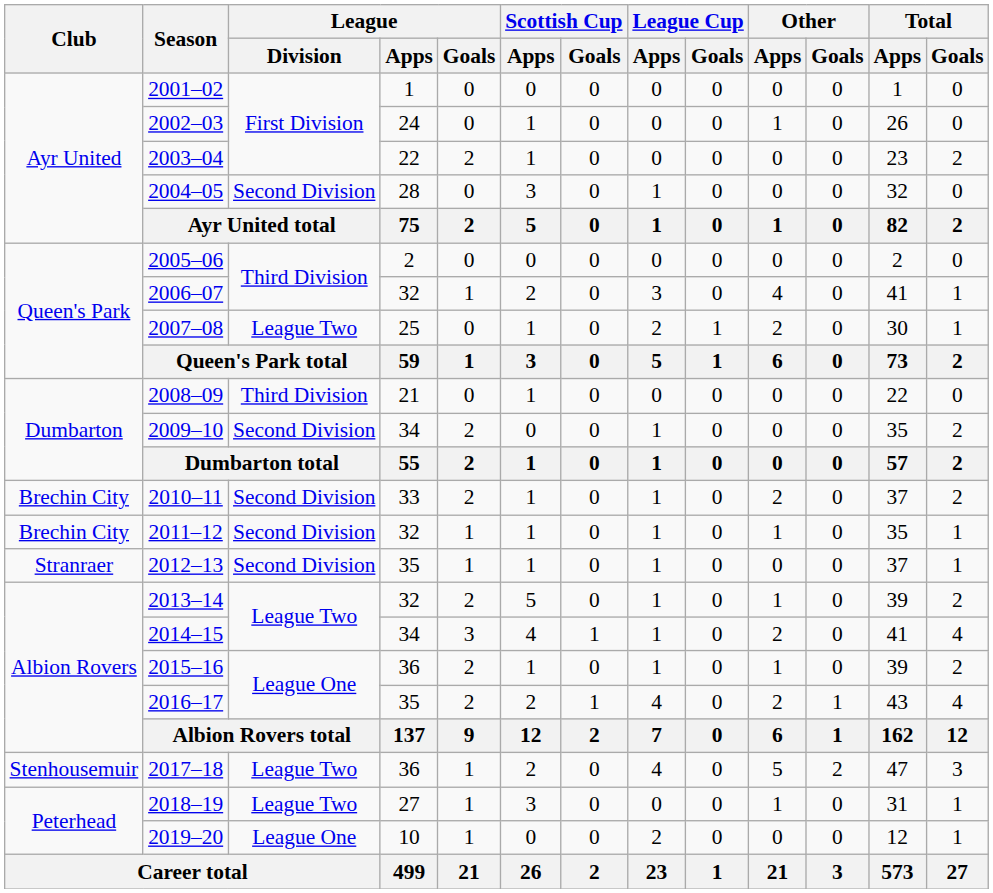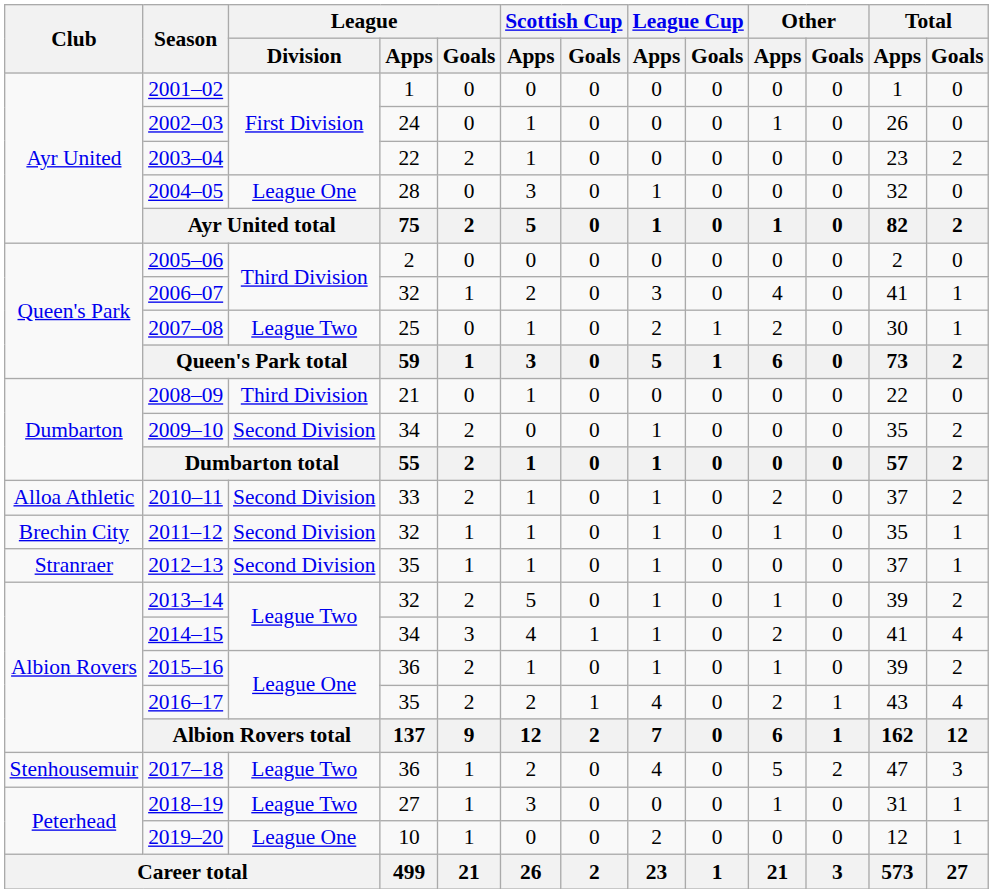 <table class="wikitable" style="text-align:center">
 <tr>
 <th rowspan="2">Club</th>
 <th rowspan="2">Season</th>
 <th colspan="3">League</th>
 <th colspan="2"><a href='#'>Scottish Cup</a></th>
 <th colspan="2"><a href='#'>League Cup</a></th>
 <th colspan="2">Other</th>
 <th colspan="2">Total</th>
 </tr>
 <tr>
 <th>Division</th>
 <th>Apps</th>
 <th>Goals</th>
 <th>Apps</th>
 <th>Goals</th>
 <th>Apps</th>
 <th>Goals</th>
 <th>Apps</th>
 <th>Goals</th>
 <th>Apps</th>
 <th>Goals</th>
 </tr>
 <tr>
 <td rowspan="5"><a href='#'>Ayr United</a></td>
 <td><a href='#'>2001–02</a></td>
 <td rowspan="3"><a href='#'>First Division</a></td>
 <td>1</td>
 <td>0</td>
 <td>0</td>
 <td>0</td>
 <td>0</td>
 <td>0</td>
 <td>0</td>
 <td>0</td>
 <td>1</td>
 <td>0</td>
 </tr>
 <tr>
 <td><a href='#'>2002–03</a></td>
 <td>24</td>
 <td>0</td>
 <td>1</td>
 <td>0</td>
 <td>0</td>
 <td>0</td>
 <td>1</td>
 <td>0</td>
 <td>26</td>
 <td>0</td>
 </tr>
 <tr>
 <td><a href='#'>2003–04</a></td>
 <td>22</td>
 <td>2</td>
 <td>1</td>
 <td>0</td>
 <td>0</td>
 <td>0</td>
 <td>0</td>
 <td>0</td>
 <td>23</td>
 <td>2</td>
 </tr>
 <tr>
 <td><a href='#'>2004–05</a></td>
-<td><a href='#'>Second Division</a></td>
+<td><a href='#'>League One</a></td>
 <td>28</td>
 <td>0</td>
 <td>3</td>
 <td>0</td>
 <td>1</td>
 <td>0</td>
 <td>0</td>
 <td>0</td>
 <td>32</td>
 <td>0</td>
 </tr>
 <tr>
 <th colspan="2">Ayr United total</th>
 <th>75</th>
 <th>2</th>
 <th>5</th>
 <th>0</th>
 <th>1</th>
 <th>0</th>
 <th>1</th>
 <th>0</th>
 <th>82</th>
 <th>2</th>
 </tr>
 <tr>
 <td rowspan="4"><a href='#'>Queen's Park</a></td>
 <td><a href='#'>2005–06</a></td>
 <td rowspan="2"><a href='#'>Third Division</a></td>
 <td>2</td>
 <td>0</td>
 <td>0</td>
 <td>0</td>
 <td>0</td>
 <td>0</td>
 <td>0</td>
 <td>0</td>
 <td>2</td>
 <td>0</td>
 </tr>
 <tr>
 <td><a href='#'>2006–07</a></td>
 <td>32</td>
 <td>1</td>
 <td>2</td>
 <td>0</td>
 <td>3</td>
 <td>0</td>
 <td>4</td>
 <td>0</td>
 <td>41</td>
 <td>1</td>
 </tr>
 <tr>
 <td><a href='#'>2007–08</a></td>
 <td><a href='#'>League Two</a></td>
 <td>25</td>
 <td>0</td>
 <td>1</td>
 <td>0</td>
 <td>2</td>
 <td>1</td>
 <td>2</td>
 <td>0</td>
 <td>30</td>
 <td>1</td>
 </tr>
 <tr>
 <th colspan="2">Queen's Park total</th>
 <th>59</th>
 <th>1</th>
 <th>3</th>
 <th>0</th>
 <th>5</th>
 <th>1</th>
 <th>6</th>
 <th>0</th>
 <th>73</th>
 <th>2</th>
 </tr>
 <tr>
 <td rowspan="3"><a href='#'>Dumbarton</a></td>
 <td><a href='#'>2008–09</a></td>
 <td><a href='#'>Third Division</a></td>
 <td>21</td>
 <td>0</td>
 <td>1</td>
 <td>0</td>
 <td>0</td>
 <td>0</td>
 <td>0</td>
 <td>0</td>
 <td>22</td>
 <td>0</td>
 </tr>
 <tr>
 <td><a href='#'>2009–10</a></td>
 <td><a href='#'>Second Division</a></td>
 <td>34</td>
 <td>2</td>
 <td>0</td>
 <td>0</td>
 <td>1</td>
 <td>0</td>
 <td>0</td>
 <td>0</td>
 <td>35</td>
 <td>2</td>
 </tr>
 <tr>
 <th colspan="2">Dumbarton total</th>
 <th>55</th>
 <th>2</th>
 <th>1</th>
 <th>0</th>
 <th>1</th>
 <th>0</th>
 <th>0</th>
 <th>0</th>
 <th>57</th>
 <th>2</th>
 </tr>
 <tr>
-<td><a href='#'>Brechin City</a></td>
+<td><a href='#'>Alloa Athletic</a></td>
 <td><a href='#'>2010–11</a></td>
 <td><a href='#'>Second Division</a></td>
 <td>33</td>
 <td>2</td>
 <td>1</td>
 <td>0</td>
 <td>1</td>
 <td>0</td>
 <td>2</td>
 <td>0</td>
 <td>37</td>
 <td>2</td>
 </tr>
 <tr>
 <td><a href='#'>Brechin City</a></td>
 <td><a href='#'>2011–12</a></td>
 <td><a href='#'>Second Division</a></td>
 <td>32</td>
 <td>1</td>
 <td>1</td>
 <td>0</td>
 <td>1</td>
 <td>0</td>
 <td>1</td>
 <td>0</td>
 <td>35</td>
 <td>1</td>
 </tr>
 <tr>
 <td><a href='#'>Stranraer</a></td>
 <td><a href='#'>2012–13</a></td>
 <td><a href='#'>Second Division</a></td>
 <td>35</td>
 <td>1</td>
 <td>1</td>
 <td>0</td>
 <td>1</td>
 <td>0</td>
 <td>0</td>
 <td>0</td>
 <td>37</td>
 <td>1</td>
 </tr>
 <tr>
 <td rowspan="5"><a href='#'>Albion Rovers</a></td>
 <td><a href='#'>2013–14</a></td>
 <td rowspan="2"><a href='#'>League Two</a></td>
 <td>32</td>
 <td>2</td>
 <td>5</td>
 <td>0</td>
 <td>1</td>
 <td>0</td>
 <td>1</td>
 <td>0</td>
 <td>39</td>
 <td>2</td>
 </tr>
 <tr>
 <td><a href='#'>2014–15</a></td>
 <td>34</td>
 <td>3</td>
 <td>4</td>
 <td>1</td>
 <td>1</td>
 <td>0</td>
 <td>2</td>
 <td>0</td>
 <td>41</td>
 <td>4</td>
 </tr>
 <tr>
 <td><a href='#'>2015–16</a></td>
 <td rowspan="2"><a href='#'>League One</a></td>
 <td>36</td>
 <td>2</td>
 <td>1</td>
 <td>0</td>
 <td>1</td>
 <td>0</td>
 <td>1</td>
 <td>0</td>
 <td>39</td>
 <td>2</td>
 </tr>
 <tr>
 <td><a href='#'>2016–17</a></td>
 <td>35</td>
 <td>2</td>
 <td>2</td>
 <td>1</td>
 <td>4</td>
 <td>0</td>
 <td>2</td>
 <td>1</td>
 <td>43</td>
 <td>4</td>
 </tr>
 <tr>
 <th colspan="2">Albion Rovers total</th>
 <th>137</th>
 <th>9</th>
 <th>12</th>
 <th>2</th>
 <th>7</th>
 <th>0</th>
 <th>6</th>
 <th>1</th>
 <th>162</th>
 <th>12</th>
 </tr>
 <tr>
 <td><a href='#'>Stenhousemuir</a></td>
 <td><a href='#'>2017–18</a></td>
 <td><a href='#'>League Two</a></td>
 <td>36</td>
 <td>1</td>
 <td>2</td>
 <td>0</td>
 <td>4</td>
 <td>0</td>
 <td>5</td>
 <td>2</td>
 <td>47</td>
 <td>3</td>
 </tr>
 <tr>
 <td rowspan="2"><a href='#'>Peterhead</a></td>
 <td><a href='#'>2018–19</a></td>
 <td><a href='#'>League Two</a></td>
 <td>27</td>
 <td>1</td>
 <td>3</td>
 <td>0</td>
 <td>0</td>
 <td>0</td>
 <td>1</td>
 <td>0</td>
 <td>31</td>
 <td>1</td>
 </tr>
 <tr>
 <td><a href='#'>2019–20</a></td>
 <td><a href='#'>League One</a></td>
 <td>10</td>
 <td>1</td>
 <td>0</td>
 <td>0</td>
 <td>2</td>
 <td>0</td>
 <td>0</td>
 <td>0</td>
 <td>12</td>
 <td>1</td>
 </tr>
 <tr>
 <th colspan="3">Career total</th>
 <th>499</th>
 <th>21</th>
 <th>26</th>
 <th>2</th>
 <th>23</th>
 <th>1</th>
 <th>21</th>
 <th>3</th>
 <th>573</th>
 <th>27</th>
 </tr>
 </table>
